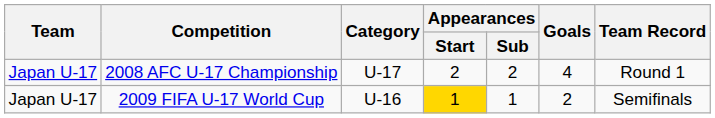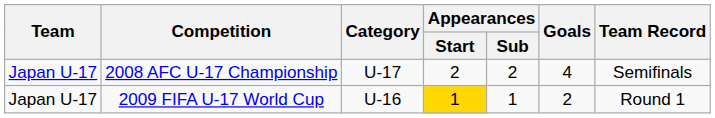 <table class="wikitable" style="font-size:90%; text-align:center;">
 <tr>
 <th rowspan="2">Team</th>
 <th rowspan="2">Competition</th>
 <th rowspan="2">Category</th>
 <th colspan="2">Appearances</th>
 <th rowspan="2">Goals</th>
 <th rowspan="2">Team Record</th>
 </tr>
 <tr>
 <th>Start</th>
 <th>Sub</th>
 </tr>
 <tr>
 <td align="left"><a href='#'>Japan U-17</a></td>
 <td><a href='#'>2008 AFC U-17 Championship</a></td>
 <td>U-17</td>
 <td>2</td>
 <td>2</td>
 <td>4</td>
-<td>Round 1</td>
+<td>Semifinals</td>
 </tr>
 <tr>
 <td align="left">Japan U-17</td>
 <td><a href='#'>2009 FIFA U-17 World Cup</a></td>
 <td>U-16</td>
 <td style="background: gold;">1</td>
 <td>1</td>
 <td>2</td>
-<td>Semifinals</td>
+<td>Round 1</td>
 </tr>
 </table>
